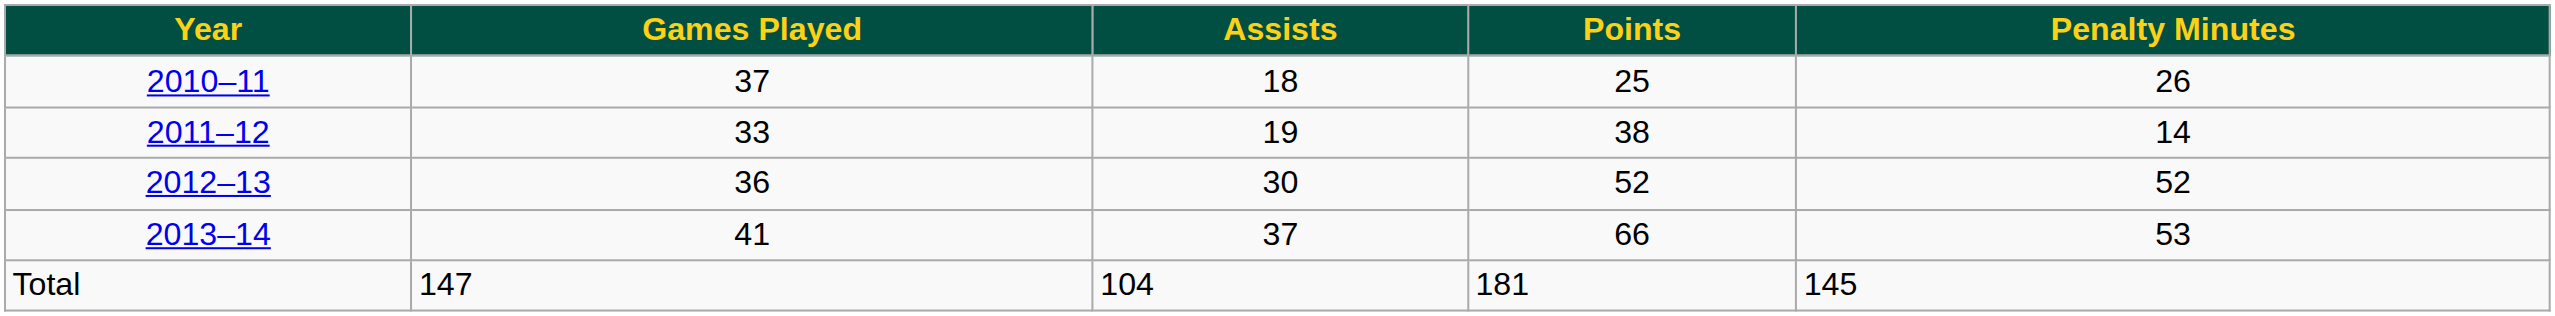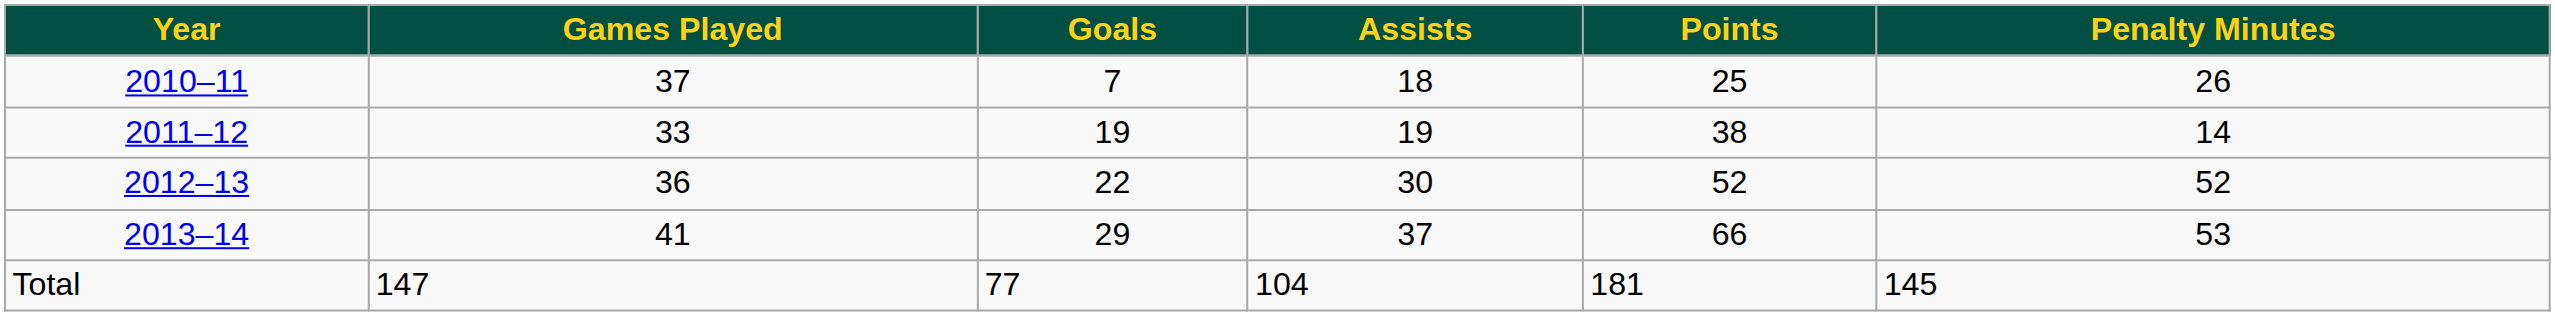 <table class="wikitable" style="width:80%;">
 <tr style="text-align:center; background:#004F42; color:#FCD116;">
 <td><strong>Year</strong></td>
 <td><strong>Games Played</strong></td>
+<td><strong>Goals</strong></td>
 <td><strong>Assists</strong></td>
 <td><strong>Points</strong></td>
 <td><strong>Penalty Minutes</strong></td>
 </tr>
 <tr style="text-align:center;" bgcolor="">
 <td><a href='#'>2010–11</a></td>
 <td>37</td>
+<td>7</td>
 <td>18</td>
 <td>25</td>
 <td>26</td>
 </tr>
 <tr style="text-align:center;" bgcolor="">
 <td><a href='#'>2011–12</a></td>
 <td>33</td>
 <td>19</td>
+<td>19</td>
 <td>38</td>
 <td>14</td>
 </tr>
 <tr style="text-align:center;" bgcolor="">
 <td><a href='#'>2012–13</a></td>
 <td>36</td>
+<td>22</td>
 <td>30</td>
 <td>52</td>
 <td>52</td>
 </tr>
 <tr style="text-align:center;" bgcolor="">
 <td><a href='#'>2013–14</a></td>
 <td>41</td>
+<td>29</td>
 <td>37</td>
 <td>66</td>
 <td>53</td>
 </tr>
 <tr>
 <td>Total</td>
 <td>147</td>
+<td>77</td>
 <td>104</td>
 <td>181</td>
 <td>145</td>
 </tr>
 </table>
